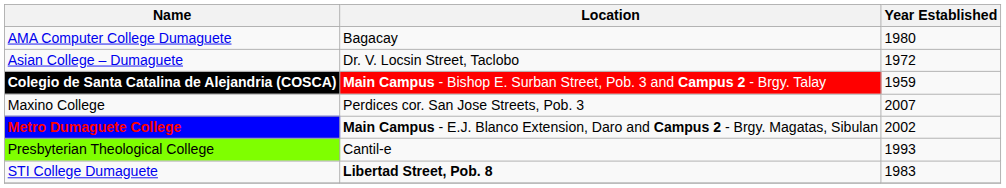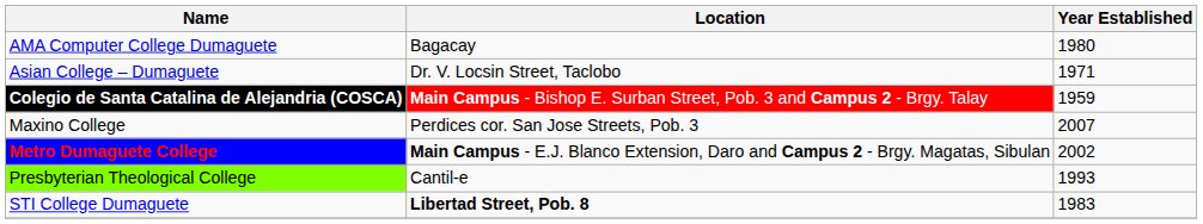 <table class = "wikitable">
 <tr>
 <th>Name</th>
 <th>Location</th>
 <th>Year Established</th>
 </tr>
 <tr>
 <td><a href='#'>AMA Computer College Dumaguete</a></td>
 <td>Bagacay</td>
 <td>1980</td>
 </tr>
 <tr>
 <td><a href='#'>Asian College – Dumaguete</a></td>
 <td>Dr. V. Locsin Street, Taclobo</td>
-<td>1972</td>
+<td>1971</td>
 </tr>
 <tr>
 <td style="background-color:black;color:white;"><strong>Colegio de Santa Catalina de Alejandria (COSCA)</strong></td>
 <td style="background-color:red;color:white;"><strong>Main Campus</strong> - Bishop E. Surban Street, Pob. 3 and <strong>Campus 2</strong> - Brgy. Talay</td>
 <td>1959</td>
 </tr>
 <tr>
 <td>Maxino College</td>
 <td>Perdices cor. San Jose Streets, Pob. 3</td>
 <td>2007</td>
 </tr>
 <tr>
 <td style="background-color:blue;color:red;"><strong>Metro Dumaguete College</strong></td>
 <td><strong>Main Campus </strong> - E.J. Blanco Extension, Daro and <strong>Campus 2</strong> - Brgy. Magatas, Sibulan</td>
 <td>2002</td>
 </tr>
 <tr>
 <td style="background-color:chartreuse;color:black;">Presbyterian Theological College</td>
 <td>Cantil-e</td>
 <td>1993</td>
 </tr>
 <tr>
 <td><a href='#'>STI College Dumaguete</a></td>
 <td><strong>Libertad Street, Pob. 8</strong></td>
 <td>1983</td>
 </tr>
 <tr>
 </tr>
 </table>
